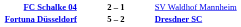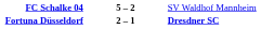 <table width=100% cellspacing=1>
 <tr>
 <th width=25%></th>
 <th width=10%></th>
 <th width=25%></th>
 <th></th>
 </tr>
 <tr style=font-size:90%>
 <td align=right><strong><a href='#'>FC Schalke 04</a></strong></td>
-<td align=center><strong>2 – 1</strong></td>
+<td align=center><strong>5 – 2</strong></td>
 <td><a href='#'>SV Waldhof Mannheim</a></td>
 </tr>
 <tr style=font-size:90%>
 <td align=right><strong><a href='#'>Fortuna Düsseldorf</a></strong></td>
-<td align=center><strong>5 – 2</strong></td>
+<td align=center><strong>2 – 1</strong></td>
 <td><strong><a href='#'>Dresdner SC</a></strong></td>
 </tr>
 </table>
